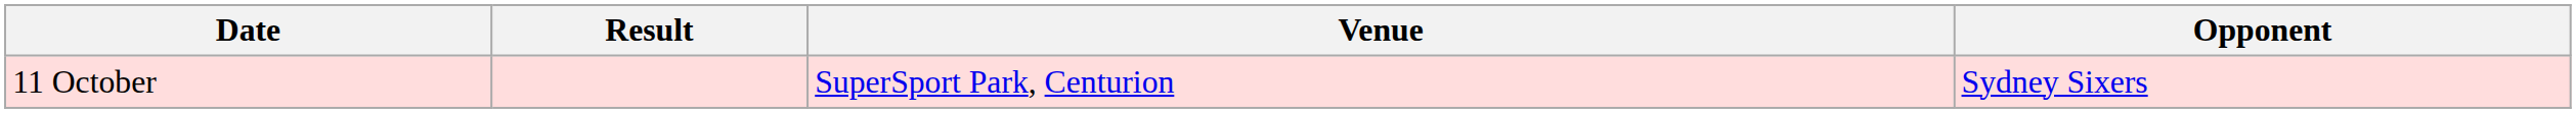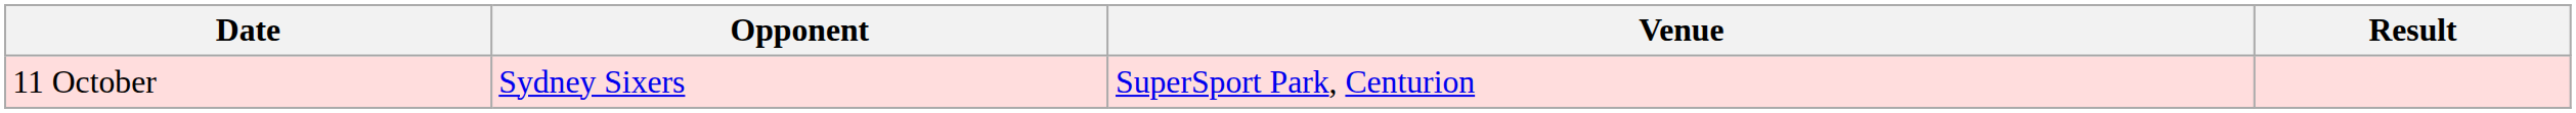 <table class="wikitable" style="width:80%;">
 <tr style="background:#efefef;">
 <th scope="col">Date</th>
+<th scope="col">Opponent</th>
+<th scope="col">Venue</th>
 <th scope="col">Result</th>
-<th scope="col">Venue</th>
-<th scope="col">Opponent</th>
 </tr>
 <tr style="background:#fdd;">
 <td>11 October</td>
+<td><a href='#'>Sydney Sixers</a></td>
+<td><a href='#'>SuperSport Park</a>, <a href='#'>Centurion</a></td>
 <td></td>
-<td><a href='#'>SuperSport Park</a>, <a href='#'>Centurion</a></td>
-<td><a href='#'>Sydney Sixers</a></td>
 </tr>
 </table>
